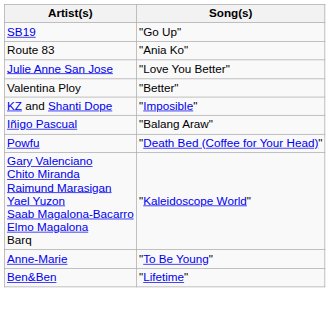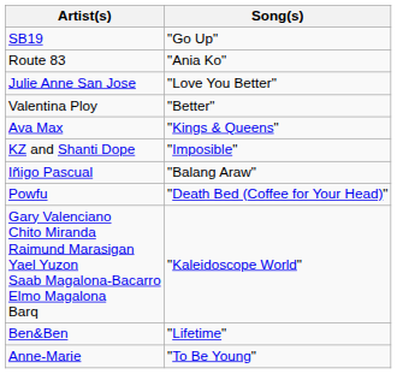 <table class="wikitable plainrowheaders">
 <tr>
 <th scope="col">Artist(s)</th>
 <th scope="col">Song(s)</th>
 </tr>
 <tr>
 <td><a href='#'>SB19</a></td>
 <td>"Go Up"</td>
 </tr>
 <tr>
 <td>Route 83</td>
 <td>"Ania Ko"</td>
 </tr>
 <tr>
 <td><a href='#'>Julie Anne San Jose</a></td>
 <td>"Love You Better"</td>
 </tr>
 <tr>
 <td>Valentina Ploy</td>
 <td>"Better"</td>
 </tr>
 <tr>
+<td><a href='#'>Ava Max</a></td>
+<td>"<a href='#'>Kings & Queens</a>"</td>
+</tr>
+<tr>
 <td><a href='#'>KZ</a> and <a href='#'>Shanti Dope</a></td>
 <td>"<a href='#'>Imposible</a>"</td>
 </tr>
 <tr>
 <td><a href='#'>Iñigo Pascual</a></td>
 <td>"Balang Araw"</td>
 </tr>
 <tr>
 <td><a href='#'>Powfu</a></td>
 <td>"<a href='#'>Death Bed (Coffee for Your Head)</a>"</td>
 </tr>
 <tr>
 <td><a href='#'>Gary Valenciano</a><br><a href='#'>Chito Miranda</a><br><a href='#'>Raimund Marasigan</a><br><a href='#'>Yael Yuzon</a><br><a href='#'>Saab Magalona-Bacarro</a><br><a href='#'>Elmo Magalona</a><br>Barq</td>
 <td>"<a href='#'>Kaleidoscope World</a>"</td>
 </tr>
 <tr>
+<td><a href='#'>Ben&Ben</a></td>
+<td>"<a href='#'>Lifetime</a>"</td>
+</tr>
+<tr>
 <td><a href='#'>Anne-Marie</a></td>
 <td>"<a href='#'>To Be Young</a>"</td>
 </tr>
-<tr>
-<td><a href='#'>Ben&Ben</a></td>
-<td>"<a href='#'>Lifetime</a>"</td>
-</tr>
 </table>
